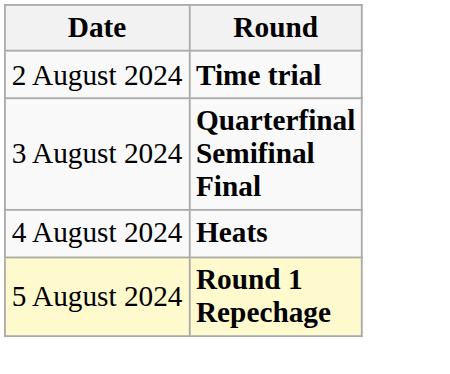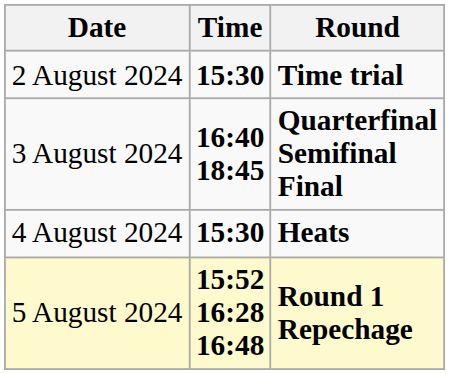 <table class="wikitable">
 <tr>
 <th>Date</th>
+<th>Time</th>
 <th>Round</th>
 </tr>
 <tr>
 <td>2 August 2024</td>
+<td><strong>15:30</strong></td>
 <td><strong>Time trial</strong></td>
 </tr>
 <tr>
 <td>3 August 2024</td>
+<td><strong>16:40</strong><br><strong>18:45</strong></td>
 <td><strong>Quarterfinal</strong><br><strong>Semifinal</strong><br><strong>Final</strong></td>
 </tr>
 <tr>
 <td>4 August 2024</td>
+<td><strong>15:30</strong></td>
 <td><strong>Heats</strong></td>
 </tr>
 <tr style=background:lemonchiffon>
 <td>5 August 2024</td>
+<td><strong>15:52</strong><br><strong>16:28</strong><br><strong>16:48</strong></td>
 <td><strong>Round 1</strong><br><strong>Repechage</strong></td>
 </tr>
 </table>
